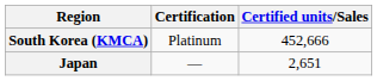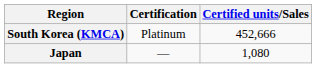 <table class="wikitable sortable plainrowheaders" style="text-align:center">
 <tr>
 <th>Region</th>
 <th>Certification</th>
 <th><a href='#'>Certified units</a>/Sales</th>
 </tr>
 <tr>
 <th scope="row">South Korea (<a href='#'>KMCA</a>)</th>
 <td align="center">Platinum</td>
 <td align="center">452,666</td>
 </tr>
 <tr>
 <th scope="row">Japan</th>
 <td align="center">—</td>
-<td align="center">2,651</td>
+<td align="center">1,080</td>
 </tr>
 </table>
